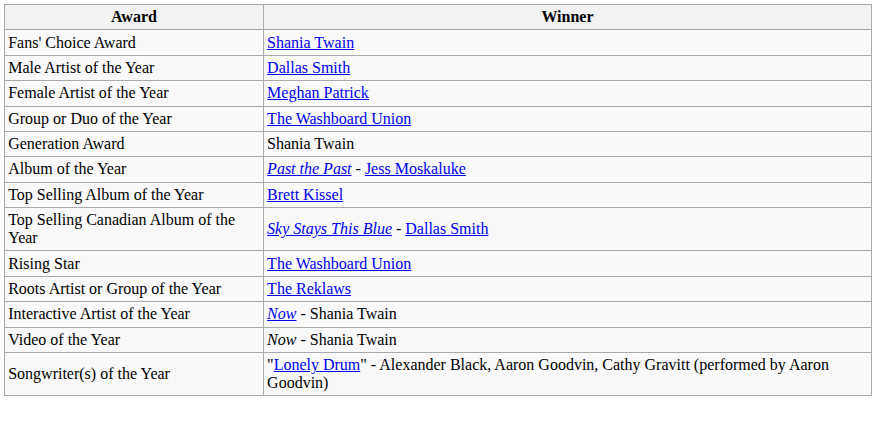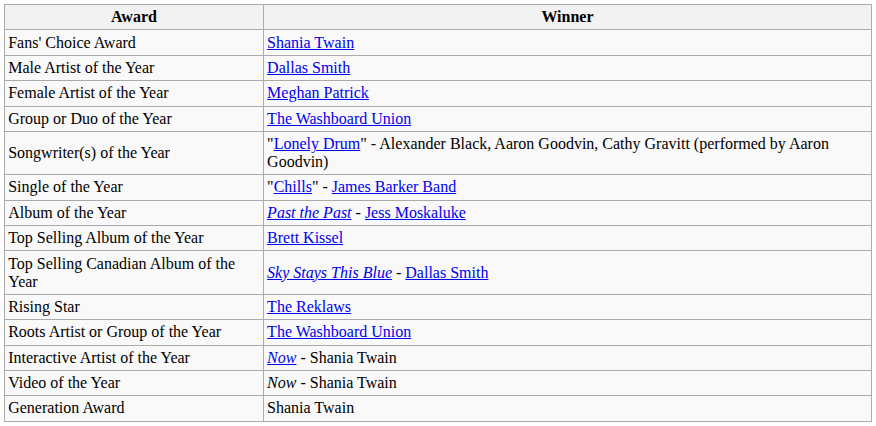 <table class="wikitable">
 <tr>
 <th>Award</th>
 <th>Winner</th>
 </tr>
 <tr>
 <td>Fans' Choice Award</td>
 <td><a href='#'>Shania Twain</a></td>
 </tr>
 <tr>
 <td>Male Artist of the Year</td>
 <td><a href='#'>Dallas Smith</a></td>
 </tr>
 <tr>
 <td>Female Artist of the Year</td>
 <td><a href='#'>Meghan Patrick</a></td>
 </tr>
 <tr>
 <td>Group or Duo of the Year</td>
 <td><a href='#'>The Washboard Union</a></td>
 </tr>
 <tr>
-<td>Generation Award</td>
-<td>Shania Twain</td>
+<td>Songwriter(s) of the Year</td>
+<td>"<a href='#'>Lonely Drum</a>" - Alexander Black, Aaron Goodvin, Cathy Gravitt (performed by Aaron Goodvin)</td>
+</tr>
+<tr>
+<td>Single of the Year</td>
+<td>"<a href='#'>Chills</a>" - <a href='#'>James Barker Band</a></td>
 </tr>
 <tr>
 <td>Album of the Year</td>
 <td><em><a href='#'>Past the Past</a></em> - <a href='#'>Jess Moskaluke</a></td>
 </tr>
 <tr>
 <td>Top Selling Album of the Year</td>
 <td><a href='#'>Brett Kissel</a></td>
 </tr>
 <tr>
 <td>Top Selling Canadian Album of the Year</td>
 <td><em><a href='#'>Sky Stays This Blue</a></em> - <a href='#'>Dallas Smith</a></td>
 </tr>
 <tr>
 <td>Rising Star</td>
-<td><a href='#'>The Washboard Union</a></td>
+<td><a href='#'>The Reklaws</a></td>
 </tr>
 <tr>
 <td>Roots Artist or Group of the Year</td>
-<td><a href='#'>The Reklaws</a></td>
+<td><a href='#'>The Washboard Union</a></td>
 </tr>
 <tr>
 <td>Interactive Artist of the Year</td>
 <td><a href='#'><em>Now</em></a> - Shania Twain</td>
 </tr>
 <tr>
 <td>Video of the Year</td>
 <td><em>Now</em> - Shania Twain</td>
 </tr>
 <tr>
-<td>Songwriter(s) of the Year</td>
-<td>"<a href='#'>Lonely Drum</a>" - Alexander Black, Aaron Goodvin, Cathy Gravitt (performed by Aaron Goodvin)</td>
+<td>Generation Award</td>
+<td>Shania Twain</td>
 </tr>
 </table>
